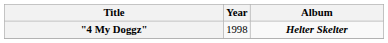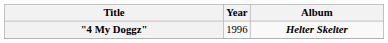 <table class="wikitable plainrowheaders" style="text-align:center;">
 <tr>
 <th scope="col" style="width:20em;">Title</th>
 <th scope="col" style="width:1em;">Year</th>
 <th scope="col" style="width:12em;">Album</th>
 </tr>
 <tr>
 <th scope="row">"4 My Doggz"</th>
-<td>1998</td>
+<td>1996</td>
 <td><strong><em>Helter Skelter</em></strong></td>
 </tr>
 <tr>
 </tr>
 </table>
